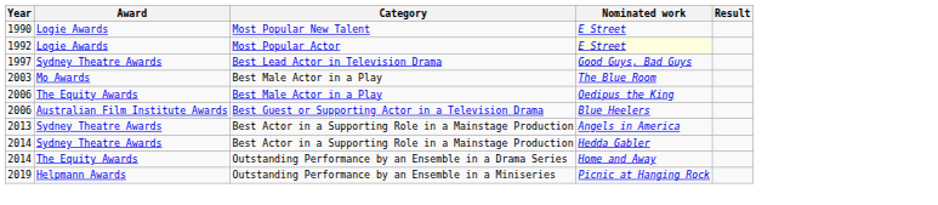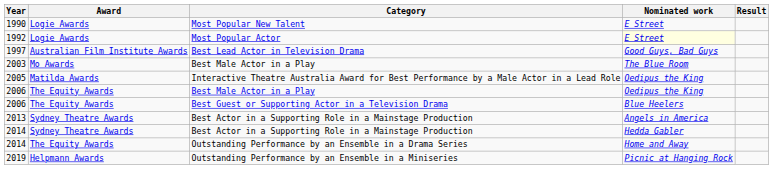 <table class="wikitable sortable">
 <tr>
 <th>Year</th>
 <th>Award</th>
 <th>Category</th>
 <th>Nominated work</th>
 <th>Result</th>
 </tr>
 <tr>
 <td>1990</td>
 <td><a href='#'>Logie Awards</a></td>
 <td><a href='#'>Most Popular New Talent</a></td>
 <td><em><a href='#'>E Street</a></em></td>
 <td></td>
 </tr>
 <tr>
 <td>1992</td>
 <td><a href='#'>Logie Awards</a></td>
 <td><a href='#'>Most Popular Actor</a></td>
 <td style="background: lightyellow;"><em><a href='#'>E Street</a></em></td>
 <td></td>
 </tr>
 <tr>
 <td>1997</td>
-<td><a href='#'>Sydney Theatre Awards</a></td>
+<td><a href='#'>Australian Film Institute Awards</a></td>
 <td><a href='#'>Best Lead Actor in Television Drama</a></td>
 <td><em><a href='#'>Good Guys, Bad Guys</a></em></td>
 <td></td>
 </tr>
 <tr>
 <td>2003</td>
 <td><a href='#'>Mo Awards</a></td>
 <td>Best Male Actor in a Play</td>
 <td><em><a href='#'>The Blue Room</a></em></td>
 <td></td>
 </tr>
 <tr>
+<td>2005</td>
+<td><a href='#'>Matilda Awards</a></td>
+<td>Interactive Theatre Australia Award for Best Performance by a Male Actor in a Lead Role</td>
+<td><em><a href='#'>Oedipus the King</a></em></td>
+<td></td>
+</tr>
+<tr>
 <td>2006</td>
 <td><a href='#'>The Equity Awards</a></td>
 <td><a href='#'>Best Male Actor in a Play</a></td>
 <td><em><a href='#'>Oedipus the King</a></em></td>
 <td></td>
 </tr>
 <tr>
 <td>2006</td>
-<td><a href='#'>Australian Film Institute Awards</a></td>
+<td><a href='#'>The Equity Awards</a></td>
 <td><a href='#'>Best Guest or Supporting Actor in a Television Drama</a></td>
 <td><em><a href='#'>Blue Heelers</a></em></td>
 <td></td>
 </tr>
 <tr>
 <td>2013</td>
 <td><a href='#'>Sydney Theatre Awards</a></td>
 <td>Best Actor in a Supporting Role in a Mainstage Production</td>
 <td><em><a href='#'>Angels in America</a></em></td>
 <td></td>
 </tr>
 <tr>
 <td>2014</td>
 <td><a href='#'>Sydney Theatre Awards</a></td>
 <td>Best Actor in a Supporting Role in a Mainstage Production</td>
 <td><em><a href='#'>Hedda Gabler</a></em></td>
 <td></td>
 </tr>
 <tr>
 <td>2014</td>
 <td><a href='#'>The Equity Awards</a></td>
 <td>Outstanding Performance by an Ensemble in a Drama Series</td>
 <td><em><a href='#'>Home and Away</a></em></td>
 <td></td>
 </tr>
 <tr>
 <td>2019</td>
 <td><a href='#'>Helpmann Awards</a></td>
 <td>Outstanding Performance by an Ensemble in a Miniseries</td>
 <td><em><a href='#'>Picnic at Hanging Rock</a></em></td>
 <td></td>
 </tr>
 </table>
